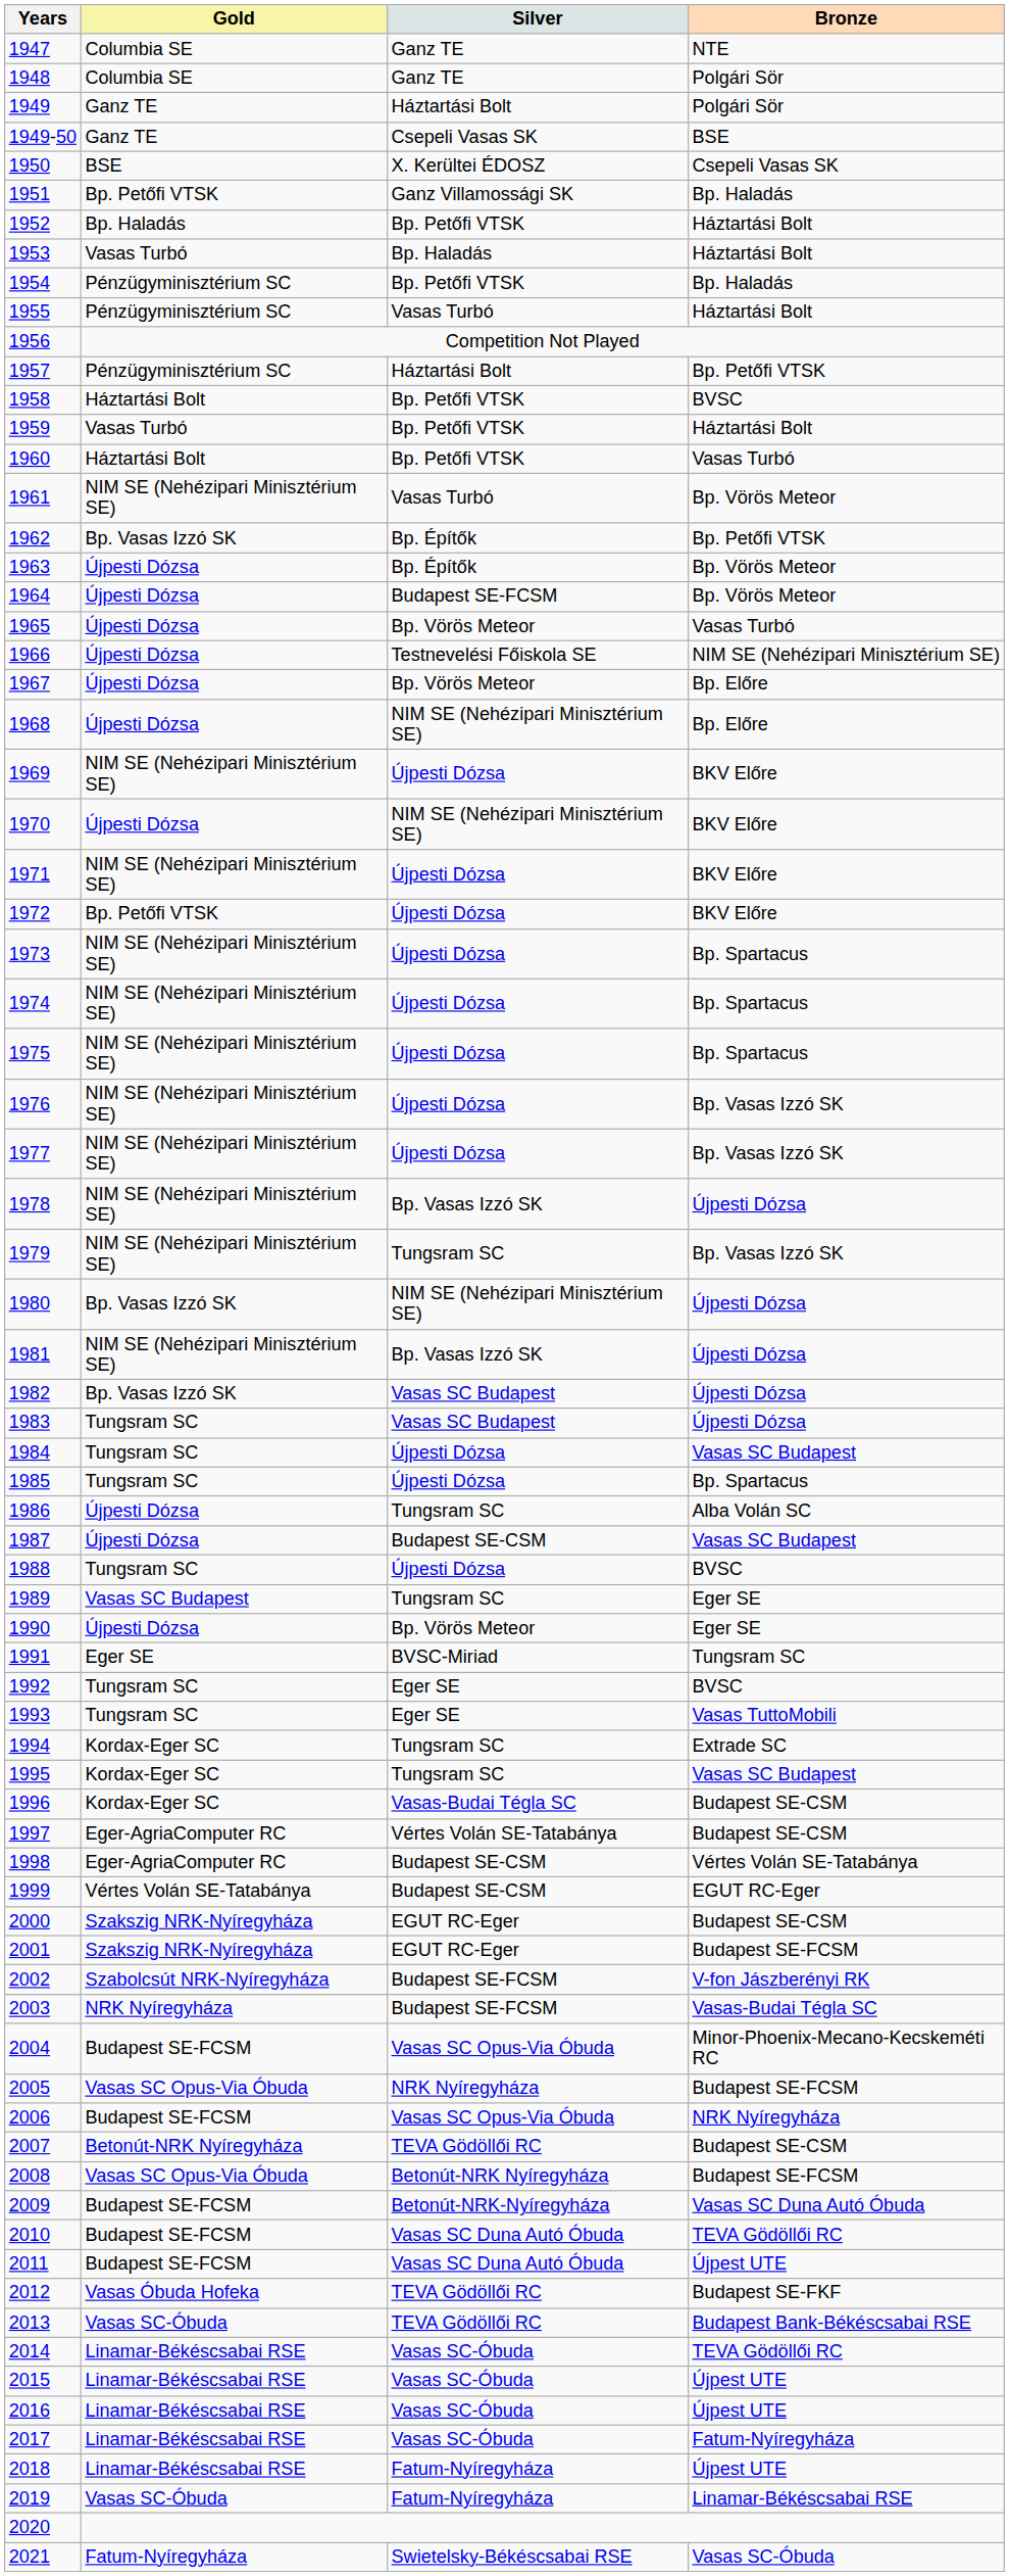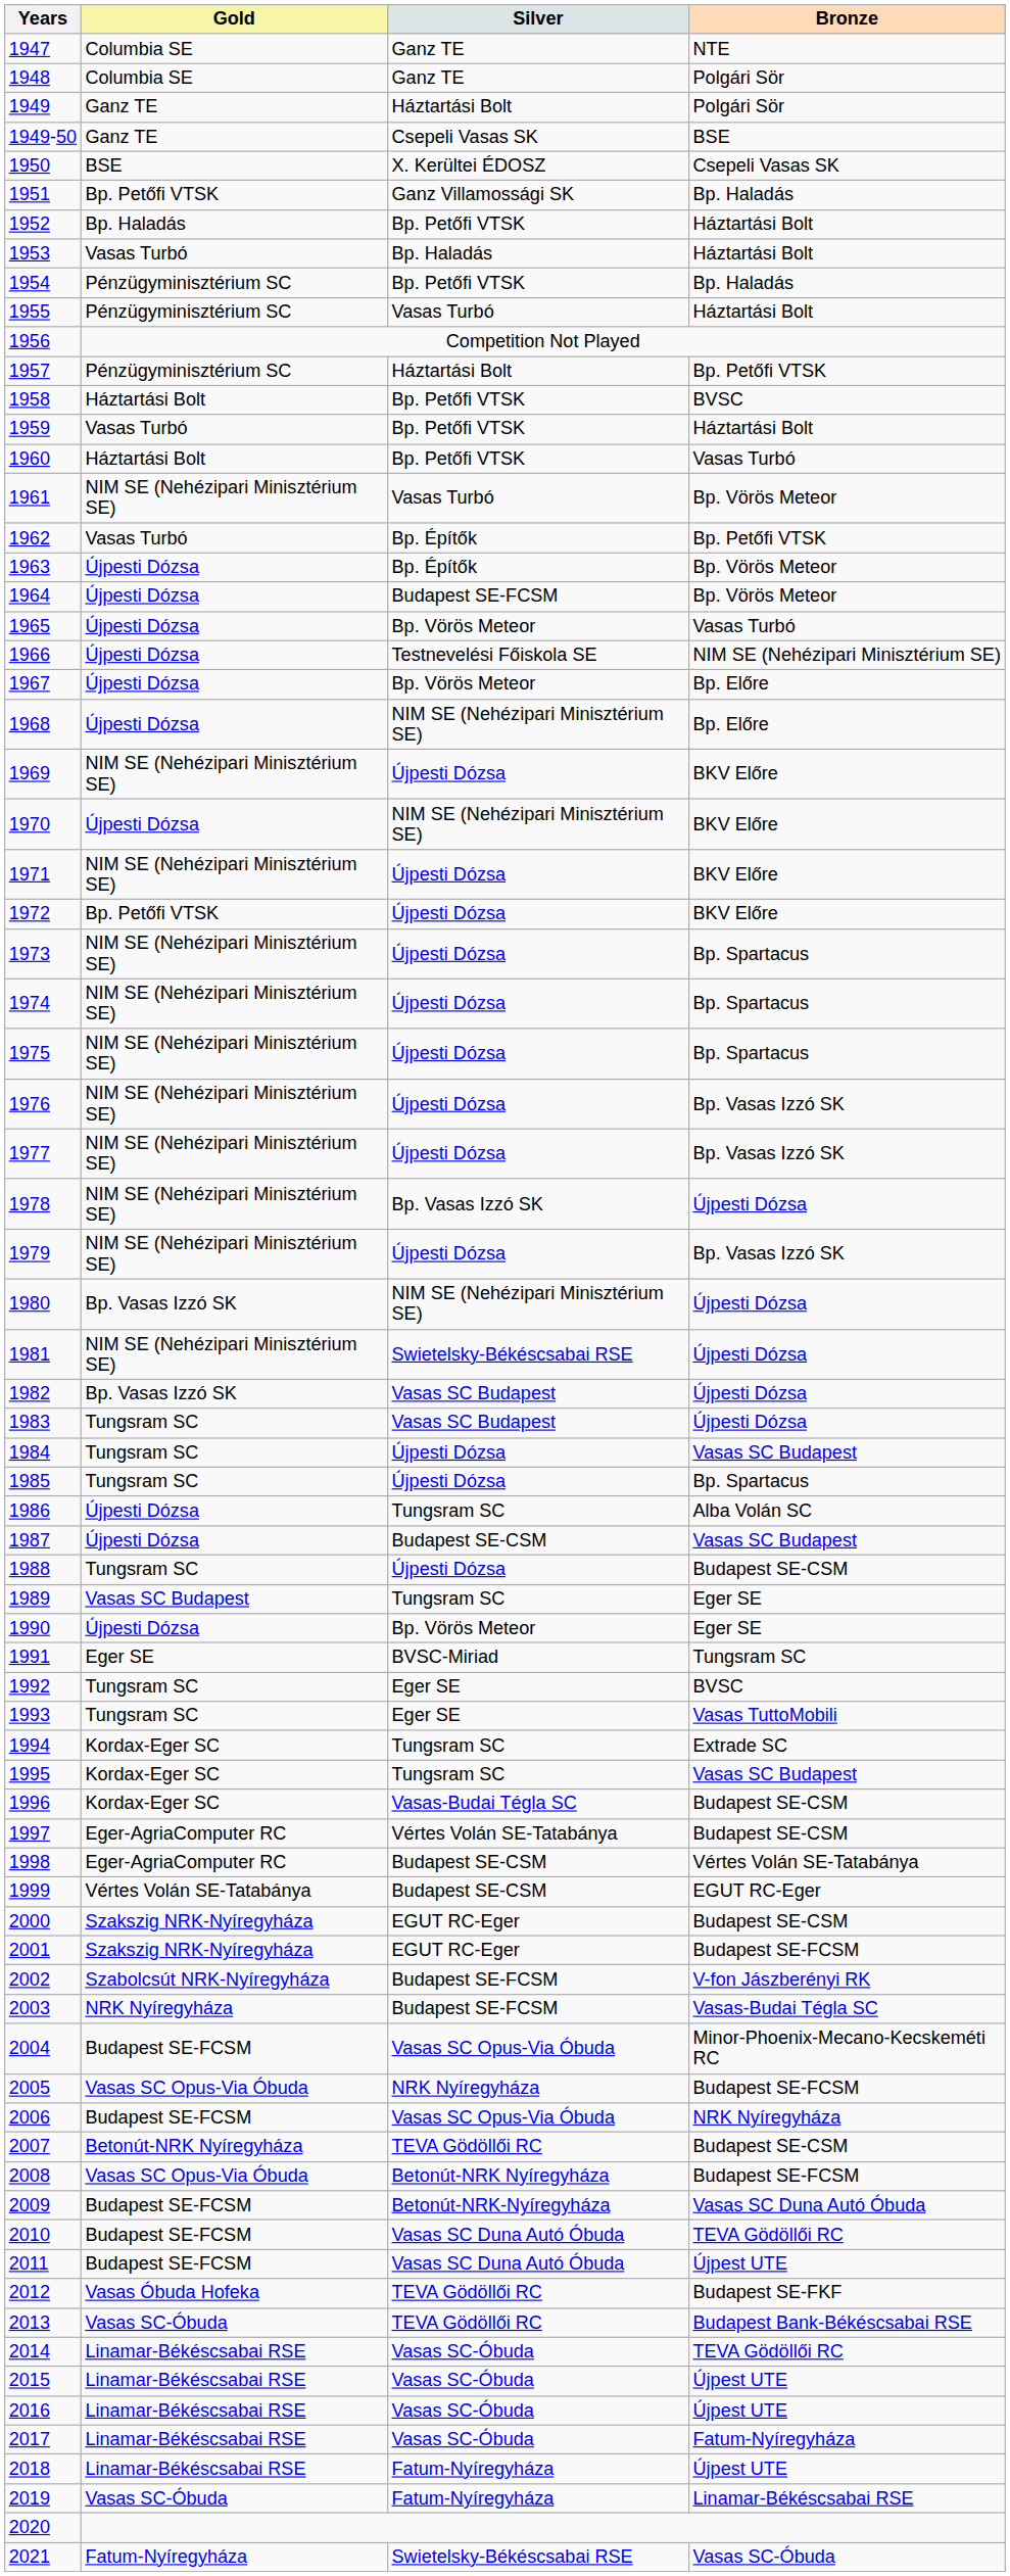 <table class="wikitable">
 <tr>
 <th>Years</th>
 <th scope="col" style="background-color: #F7F6A8;"> Gold</th>
 <th scope="col" style="background-color: #DCE5E5;"> Silver</th>
 <th scope="col" style="background-color: #FFDAB9;"> Bronze</th>
 </tr>
 <tr>
 <td><a href='#'>1947</a></td>
 <td>Columbia SE</td>
 <td>Ganz TE</td>
 <td>NTE</td>
 </tr>
 <tr>
 <td><a href='#'>1948</a></td>
 <td>Columbia SE</td>
 <td>Ganz TE</td>
 <td>Polgári Sör</td>
 </tr>
 <tr>
 <td><a href='#'>1949</a></td>
 <td>Ganz TE</td>
 <td>Háztartási Bolt</td>
 <td>Polgári Sör</td>
 </tr>
 <tr>
 <td><a href='#'>1949</a>-<a href='#'>50</a></td>
 <td>Ganz TE</td>
 <td>Csepeli Vasas SK</td>
 <td>BSE</td>
 </tr>
 <tr>
 <td><a href='#'>1950</a></td>
 <td>BSE</td>
 <td>X. Kerültei ÉDOSZ</td>
 <td>Csepeli Vasas SK</td>
 </tr>
 <tr>
 <td><a href='#'>1951</a></td>
 <td>Bp. Petőfi VTSK</td>
 <td>Ganz Villamossági SK</td>
 <td>Bp. Haladás</td>
 </tr>
 <tr>
 <td><a href='#'>1952</a></td>
 <td>Bp. Haladás</td>
 <td>Bp. Petőfi VTSK</td>
 <td>Háztartási Bolt</td>
 </tr>
 <tr>
 <td><a href='#'>1953</a></td>
 <td>Vasas Turbó</td>
 <td>Bp. Haladás</td>
 <td>Háztartási Bolt</td>
 </tr>
 <tr>
 <td><a href='#'>1954</a></td>
 <td>Pénzügyminisztérium SC</td>
 <td>Bp. Petőfi VTSK</td>
 <td>Bp. Haladás</td>
 </tr>
 <tr>
 <td><a href='#'>1955</a></td>
 <td>Pénzügyminisztérium SC</td>
 <td>Vasas Turbó</td>
 <td>Háztartási Bolt</td>
 </tr>
 <tr>
 <td><a href='#'>1956</a></td>
 <td colspan="3" align="center">Competition Not Played</td>
 </tr>
 <tr>
 <td><a href='#'>1957</a></td>
 <td>Pénzügyminisztérium SC</td>
 <td>Háztartási Bolt</td>
 <td>Bp. Petőfi VTSK</td>
 </tr>
 <tr>
 <td><a href='#'>1958</a></td>
 <td>Háztartási Bolt</td>
 <td>Bp. Petőfi VTSK</td>
 <td>BVSC</td>
 </tr>
 <tr>
 <td><a href='#'>1959</a></td>
 <td>Vasas Turbó</td>
 <td>Bp. Petőfi VTSK</td>
 <td>Háztartási Bolt</td>
 </tr>
 <tr>
 <td><a href='#'>1960</a></td>
 <td>Háztartási Bolt</td>
 <td>Bp. Petőfi VTSK</td>
 <td>Vasas Turbó</td>
 </tr>
 <tr>
 <td><a href='#'>1961</a></td>
 <td>NIM SE (Nehézipari Minisztérium SE)</td>
 <td>Vasas Turbó</td>
 <td>Bp. Vörös Meteor</td>
 </tr>
 <tr>
 <td><a href='#'>1962</a></td>
-<td>Bp. Vasas Izzó SK</td>
+<td>Vasas Turbó</td>
 <td>Bp. Építők</td>
 <td>Bp. Petőfi VTSK</td>
 </tr>
 <tr>
 <td><a href='#'>1963</a></td>
 <td><a href='#'>Újpesti Dózsa</a></td>
 <td>Bp. Építők</td>
 <td>Bp. Vörös Meteor</td>
 </tr>
 <tr>
 <td><a href='#'>1964</a></td>
 <td><a href='#'>Újpesti Dózsa</a></td>
 <td>Budapest SE-FCSM</td>
 <td>Bp. Vörös Meteor</td>
 </tr>
 <tr>
 <td><a href='#'>1965</a></td>
 <td><a href='#'>Újpesti Dózsa</a></td>
 <td>Bp. Vörös Meteor</td>
 <td>Vasas Turbó</td>
 </tr>
 <tr>
 <td><a href='#'>1966</a></td>
 <td><a href='#'>Újpesti Dózsa</a></td>
 <td>Testnevelési Főiskola SE</td>
 <td>NIM SE (Nehézipari Minisztérium SE)</td>
 </tr>
 <tr>
 <td><a href='#'>1967</a></td>
 <td><a href='#'>Újpesti Dózsa</a></td>
 <td>Bp. Vörös Meteor</td>
 <td>Bp. Előre</td>
 </tr>
 <tr>
 <td><a href='#'>1968</a></td>
 <td><a href='#'>Újpesti Dózsa</a></td>
 <td>NIM SE (Nehézipari Minisztérium SE)</td>
 <td>Bp. Előre</td>
 </tr>
 <tr>
 <td><a href='#'>1969</a></td>
 <td>NIM SE (Nehézipari Minisztérium SE)</td>
 <td><a href='#'>Újpesti Dózsa</a></td>
 <td>BKV Előre</td>
 </tr>
 <tr>
 <td><a href='#'>1970</a></td>
 <td><a href='#'>Újpesti Dózsa</a></td>
 <td>NIM SE (Nehézipari Minisztérium SE)</td>
 <td>BKV Előre</td>
 </tr>
 <tr>
 <td><a href='#'>1971</a></td>
 <td>NIM SE (Nehézipari Minisztérium SE)</td>
 <td><a href='#'>Újpesti Dózsa</a></td>
 <td>BKV Előre</td>
 </tr>
 <tr>
 <td><a href='#'>1972</a></td>
 <td>Bp. Petőfi VTSK</td>
 <td><a href='#'>Újpesti Dózsa</a></td>
 <td>BKV Előre</td>
 </tr>
 <tr>
 <td><a href='#'>1973</a></td>
 <td>NIM SE (Nehézipari Minisztérium SE)</td>
 <td><a href='#'>Újpesti Dózsa</a></td>
 <td>Bp. Spartacus</td>
 </tr>
 <tr>
 <td><a href='#'>1974</a></td>
 <td>NIM SE (Nehézipari Minisztérium SE)</td>
 <td><a href='#'>Újpesti Dózsa</a></td>
 <td>Bp. Spartacus</td>
 </tr>
 <tr>
 <td><a href='#'>1975</a></td>
 <td>NIM SE (Nehézipari Minisztérium SE)</td>
 <td><a href='#'>Újpesti Dózsa</a></td>
 <td>Bp. Spartacus</td>
 </tr>
 <tr>
 <td><a href='#'>1976</a></td>
 <td>NIM SE (Nehézipari Minisztérium SE)</td>
 <td><a href='#'>Újpesti Dózsa</a></td>
 <td>Bp. Vasas Izzó SK</td>
 </tr>
 <tr>
 <td><a href='#'>1977</a></td>
 <td>NIM SE (Nehézipari Minisztérium SE)</td>
 <td><a href='#'>Újpesti Dózsa</a></td>
 <td>Bp. Vasas Izzó SK</td>
 </tr>
 <tr>
 <td><a href='#'>1978</a></td>
 <td>NIM SE (Nehézipari Minisztérium SE)</td>
 <td>Bp. Vasas Izzó SK</td>
 <td><a href='#'>Újpesti Dózsa</a></td>
 </tr>
 <tr>
 <td><a href='#'>1979</a></td>
 <td>NIM SE (Nehézipari Minisztérium SE)</td>
-<td>Tungsram SC</td>
+<td><a href='#'>Újpesti Dózsa</a></td>
 <td>Bp. Vasas Izzó SK</td>
 </tr>
 <tr>
 <td><a href='#'>1980</a></td>
 <td>Bp. Vasas Izzó SK</td>
 <td>NIM SE (Nehézipari Minisztérium SE)</td>
 <td><a href='#'>Újpesti Dózsa</a></td>
 </tr>
 <tr>
 <td><a href='#'>1981</a></td>
 <td>NIM SE (Nehézipari Minisztérium SE)</td>
-<td>Bp. Vasas Izzó SK</td>
+<td><a href='#'>Swietelsky-Békéscsabai RSE</a></td>
 <td><a href='#'>Újpesti Dózsa</a></td>
 </tr>
 <tr>
 <td><a href='#'>1982</a></td>
 <td>Bp. Vasas Izzó SK</td>
 <td><a href='#'>Vasas SC Budapest</a></td>
 <td><a href='#'>Újpesti Dózsa</a></td>
 </tr>
 <tr>
 <td><a href='#'>1983</a></td>
 <td>Tungsram SC</td>
 <td><a href='#'>Vasas SC Budapest</a></td>
 <td><a href='#'>Újpesti Dózsa</a></td>
 </tr>
 <tr>
 <td><a href='#'>1984</a></td>
 <td>Tungsram SC</td>
 <td><a href='#'>Újpesti Dózsa</a></td>
 <td><a href='#'>Vasas SC Budapest</a></td>
 </tr>
 <tr>
 <td><a href='#'>1985</a></td>
 <td>Tungsram SC</td>
 <td><a href='#'>Újpesti Dózsa</a></td>
 <td>Bp. Spartacus</td>
 </tr>
 <tr>
 <td><a href='#'>1986</a></td>
 <td><a href='#'>Újpesti Dózsa</a></td>
 <td>Tungsram SC</td>
 <td>Alba Volán SC</td>
 </tr>
 <tr>
 <td><a href='#'>1987</a></td>
 <td><a href='#'>Újpesti Dózsa</a></td>
 <td>Budapest SE-CSM</td>
 <td><a href='#'>Vasas SC Budapest</a></td>
 </tr>
 <tr>
 <td><a href='#'>1988</a></td>
 <td>Tungsram SC</td>
 <td><a href='#'>Újpesti Dózsa</a></td>
-<td>BVSC</td>
+<td>Budapest SE-CSM</td>
 </tr>
 <tr>
 <td><a href='#'>1989</a></td>
 <td><a href='#'>Vasas SC Budapest</a></td>
 <td>Tungsram SC</td>
 <td>Eger SE</td>
 </tr>
 <tr>
 <td><a href='#'>1990</a></td>
 <td><a href='#'>Újpesti Dózsa</a></td>
 <td>Bp. Vörös Meteor</td>
 <td>Eger SE</td>
 </tr>
 <tr>
 <td><a href='#'>1991</a></td>
 <td>Eger SE</td>
 <td>BVSC-Miriad</td>
 <td>Tungsram SC</td>
 </tr>
 <tr>
 <td><a href='#'>1992</a></td>
 <td>Tungsram SC</td>
 <td>Eger SE</td>
 <td>BVSC</td>
 </tr>
 <tr>
 <td><a href='#'>1993</a></td>
 <td>Tungsram SC</td>
 <td>Eger SE</td>
 <td><a href='#'>Vasas TuttoMobili</a></td>
 </tr>
 <tr>
 <td><a href='#'>1994</a></td>
 <td>Kordax-Eger SC</td>
 <td>Tungsram SC</td>
 <td>Extrade SC</td>
 </tr>
 <tr>
 <td><a href='#'>1995</a></td>
 <td>Kordax-Eger SC</td>
 <td>Tungsram SC</td>
 <td><a href='#'>Vasas SC Budapest</a></td>
 </tr>
 <tr>
 <td><a href='#'>1996</a></td>
 <td>Kordax-Eger SC</td>
 <td><a href='#'>Vasas-Budai Tégla SC</a></td>
 <td>Budapest SE-CSM</td>
 </tr>
 <tr>
 <td><a href='#'>1997</a></td>
 <td>Eger-AgriaComputer RC</td>
 <td>Vértes Volán SE-Tatabánya</td>
 <td>Budapest SE-CSM</td>
 </tr>
 <tr>
 <td><a href='#'>1998</a></td>
 <td>Eger-AgriaComputer RC</td>
 <td>Budapest SE-CSM</td>
 <td>Vértes Volán SE-Tatabánya</td>
 </tr>
 <tr>
 <td><a href='#'>1999</a></td>
 <td>Vértes Volán SE-Tatabánya</td>
 <td>Budapest SE-CSM</td>
 <td>EGUT RC-Eger</td>
 </tr>
 <tr>
 <td><a href='#'>2000</a></td>
 <td><a href='#'>Szakszig NRK-Nyíregyháza</a></td>
 <td>EGUT RC-Eger</td>
 <td>Budapest SE-CSM</td>
 </tr>
 <tr>
 <td><a href='#'>2001</a></td>
 <td><a href='#'>Szakszig NRK-Nyíregyháza</a></td>
 <td>EGUT RC-Eger</td>
 <td>Budapest SE-FCSM</td>
 </tr>
 <tr>
 <td><a href='#'>2002</a></td>
 <td><a href='#'>Szabolcsút NRK-Nyíregyháza</a></td>
 <td>Budapest SE-FCSM</td>
 <td><a href='#'>V-fon Jászberényi RK</a></td>
 </tr>
 <tr>
 <td><a href='#'>2003</a></td>
 <td><a href='#'>NRK Nyíregyháza</a></td>
 <td>Budapest SE-FCSM</td>
 <td><a href='#'>Vasas-Budai Tégla SC</a></td>
 </tr>
 <tr>
 <td><a href='#'>2004</a></td>
 <td>Budapest SE-FCSM</td>
 <td><a href='#'>Vasas SC Opus-Via Óbuda</a></td>
 <td>Minor-Phoenix-Mecano-Kecskeméti RC</td>
 </tr>
 <tr>
 <td><a href='#'>2005</a></td>
 <td><a href='#'>Vasas SC Opus-Via Óbuda</a></td>
 <td><a href='#'>NRK Nyíregyháza</a></td>
 <td>Budapest SE-FCSM</td>
 </tr>
 <tr>
 <td><a href='#'>2006</a></td>
 <td>Budapest SE-FCSM</td>
 <td><a href='#'>Vasas SC Opus-Via Óbuda</a></td>
 <td><a href='#'>NRK Nyíregyháza</a></td>
 </tr>
 <tr>
 <td><a href='#'>2007</a></td>
 <td><a href='#'>Betonút-NRK Nyíregyháza</a></td>
 <td><a href='#'>TEVA Gödöllői RC</a></td>
 <td>Budapest SE-CSM</td>
 </tr>
 <tr>
 <td><a href='#'>2008</a></td>
 <td><a href='#'>Vasas SC Opus-Via Óbuda</a></td>
 <td><a href='#'>Betonút-NRK Nyíregyháza</a></td>
 <td>Budapest SE-FCSM</td>
 </tr>
 <tr>
 <td><a href='#'>2009</a></td>
 <td>Budapest SE-FCSM</td>
 <td><a href='#'>Betonút-NRK-Nyíregyháza</a></td>
 <td><a href='#'>Vasas SC Duna Autó Óbuda</a></td>
 </tr>
 <tr>
 <td><a href='#'>2010</a></td>
 <td>Budapest SE-FCSM</td>
 <td><a href='#'>Vasas SC Duna Autó Óbuda</a></td>
 <td><a href='#'>TEVA Gödöllői RC</a></td>
 </tr>
 <tr>
 <td><a href='#'>2011</a></td>
 <td>Budapest SE-FCSM</td>
 <td><a href='#'>Vasas SC Duna Autó Óbuda</a></td>
 <td><a href='#'>Újpest UTE</a></td>
 </tr>
 <tr>
 <td><a href='#'>2012</a></td>
 <td><a href='#'>Vasas Óbuda Hofeka</a></td>
 <td><a href='#'>TEVA Gödöllői RC</a></td>
 <td>Budapest SE-FKF</td>
 </tr>
 <tr>
 <td><a href='#'>2013</a></td>
 <td><a href='#'>Vasas SC-Óbuda</a></td>
 <td><a href='#'>TEVA Gödöllői RC</a></td>
 <td><a href='#'>Budapest Bank-Békéscsabai RSE</a></td>
 </tr>
 <tr>
 <td><a href='#'>2014</a></td>
 <td><a href='#'>Linamar-Békéscsabai RSE</a></td>
 <td><a href='#'>Vasas SC-Óbuda</a></td>
 <td><a href='#'>TEVA Gödöllői RC</a></td>
 </tr>
 <tr>
 <td><a href='#'>2015</a></td>
 <td><a href='#'>Linamar-Békéscsabai RSE</a></td>
 <td><a href='#'>Vasas SC-Óbuda</a></td>
 <td><a href='#'>Újpest UTE</a></td>
 </tr>
 <tr>
 <td><a href='#'>2016</a></td>
 <td><a href='#'>Linamar-Békéscsabai RSE</a></td>
 <td><a href='#'>Vasas SC-Óbuda</a></td>
 <td><a href='#'>Újpest UTE</a></td>
 </tr>
 <tr>
 <td><a href='#'>2017</a></td>
 <td><a href='#'>Linamar-Békéscsabai RSE</a></td>
 <td><a href='#'>Vasas SC-Óbuda</a></td>
 <td><a href='#'>Fatum-Nyíregyháza</a></td>
 </tr>
 <tr>
 <td><a href='#'>2018</a></td>
 <td><a href='#'>Linamar-Békéscsabai RSE</a></td>
 <td><a href='#'>Fatum-Nyíregyháza</a></td>
 <td><a href='#'>Újpest UTE</a></td>
 </tr>
 <tr>
 <td><a href='#'>2019</a></td>
 <td><a href='#'>Vasas SC-Óbuda</a></td>
 <td><a href='#'>Fatum-Nyíregyháza</a></td>
 <td><a href='#'>Linamar-Békéscsabai RSE</a></td>
 </tr>
 <tr>
 <td><a href='#'>2020</a></td>
 <td colspan=3></td>
 </tr>
 <tr>
 <td><a href='#'>2021</a></td>
 <td><a href='#'>Fatum-Nyíregyháza</a></td>
 <td><a href='#'>Swietelsky-Békéscsabai RSE</a></td>
 <td><a href='#'>Vasas SC-Óbuda</a></td>
 </tr>
 </table>
